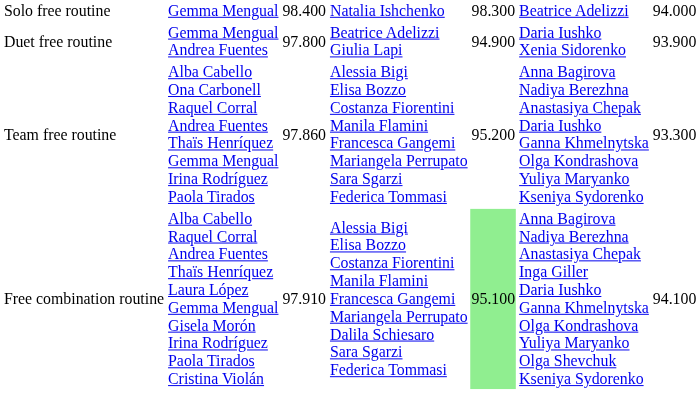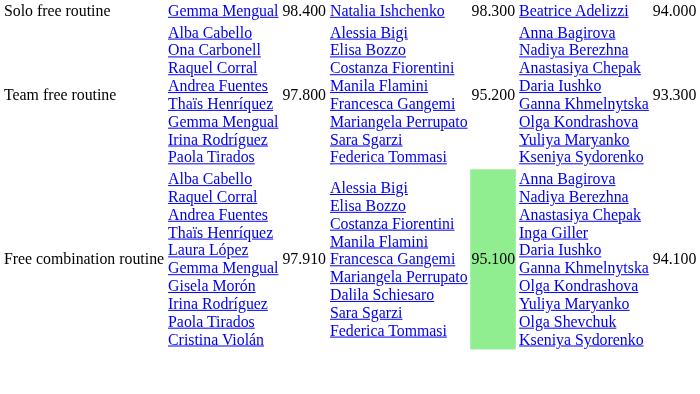 <table>
 <tr>
 <td>Solo free routine</td>
 <td><a href='#'>Gemma Mengual</a> <br> <small></small></td>
 <td>98.400</td>
 <td><a href='#'>Natalia Ishchenko</a> <br> <small></small></td>
 <td>98.300</td>
 <td><a href='#'>Beatrice Adelizzi</a> <br> <small></small></td>
 <td>94.000</td>
 </tr>
 <tr>
-<td>Duet free routine</td>
-<td><a href='#'>Gemma Mengual</a> <br> <a href='#'>Andrea Fuentes</a> <br> <small></small></td>
-<td>97.800</td>
-<td><a href='#'>Beatrice Adelizzi</a> <br> <a href='#'>Giulia Lapi</a> <br> <small></small></td>
-<td>94.900</td>
-<td><a href='#'>Daria Iushko</a> <br> <a href='#'>Xenia Sidorenko</a> <br> <small></small></td>
-<td>93.900</td>
-</tr>
-<tr>
 <td>Team free routine</td>
 <td><a href='#'>Alba Cabello</a><br><a href='#'>Ona Carbonell</a><br><a href='#'>Raquel Corral</a><br><a href='#'>Andrea Fuentes</a><br><a href='#'>Thaïs Henríquez</a><br><a href='#'>Gemma Mengual</a><br><a href='#'>Irina Rodríguez</a><br><a href='#'>Paola Tirados</a><br><small></small></td>
-<td>97.860</td>
+<td>97.800</td>
 <td><a href='#'>Alessia Bigi</a><br><a href='#'>Elisa Bozzo</a><br><a href='#'>Costanza Fiorentini</a><br><a href='#'>Manila Flamini</a><br><a href='#'>Francesca Gangemi</a><br><a href='#'>Mariangela Perrupato</a><br><a href='#'>Sara Sgarzi</a><br><a href='#'>Federica Tommasi</a><br><small></small></td>
 <td>95.200</td>
 <td><a href='#'>Anna Bagirova</a><br><a href='#'>Nadiya Berezhna</a><br><a href='#'>Anastasiya Chepak</a><br><a href='#'>Daria Iushko</a><br><a href='#'>Ganna Khmelnytska</a><br><a href='#'>Olga Kondrashova</a><br><a href='#'>Yuliya Maryanko</a><br><a href='#'>Kseniya Sydorenko</a><br><small></small></td>
 <td>93.300</td>
 </tr>
 <tr>
 <td>Free combination routine</td>
 <td><a href='#'>Alba Cabello</a><br><a href='#'>Raquel Corral</a><br><a href='#'>Andrea Fuentes</a><br><a href='#'>Thaïs Henríquez</a><br><a href='#'>Laura López</a><br><a href='#'>Gemma Mengual</a><br><a href='#'>Gisela Morón</a><br><a href='#'>Irina Rodríguez</a><br><a href='#'>Paola Tirados</a><br><a href='#'>Cristina Violán</a><br><small></small></td>
 <td>97.910</td>
 <td><a href='#'>Alessia Bigi</a><br><a href='#'>Elisa Bozzo</a><br><a href='#'>Costanza Fiorentini</a><br><a href='#'>Manila Flamini</a><br><a href='#'>Francesca Gangemi</a><br><a href='#'>Mariangela Perrupato</a><br><a href='#'>Dalila Schiesaro</a><br><a href='#'>Sara Sgarzi</a><br><a href='#'>Federica Tommasi</a><br><small></small></td>
 <td style="background: lightgreen;">95.100</td>
 <td><a href='#'>Anna Bagirova</a><br><a href='#'>Nadiya Berezhna</a><br><a href='#'>Anastasiya Chepak</a><br><a href='#'>Inga Giller</a><br><a href='#'>Daria Iushko</a><br><a href='#'>Ganna Khmelnytska</a><br><a href='#'>Olga Kondrashova</a><br><a href='#'>Yuliya Maryanko</a><br><a href='#'>Olga Shevchuk</a><br><a href='#'>Kseniya Sydorenko</a><br><small></small></td>
 <td>94.100</td>
 </tr>
 </table>
